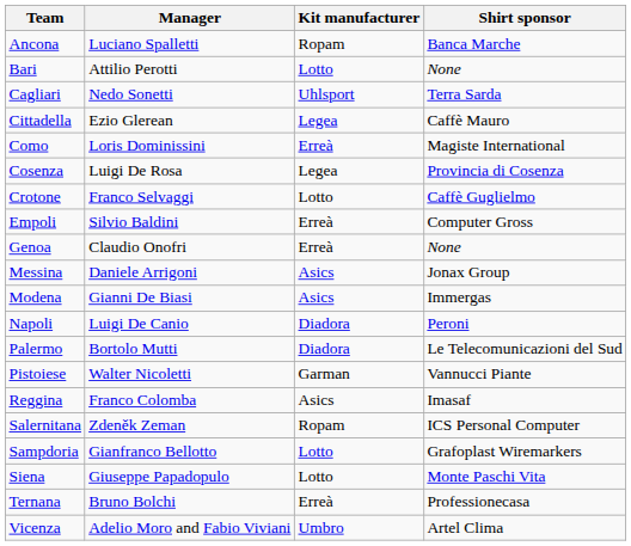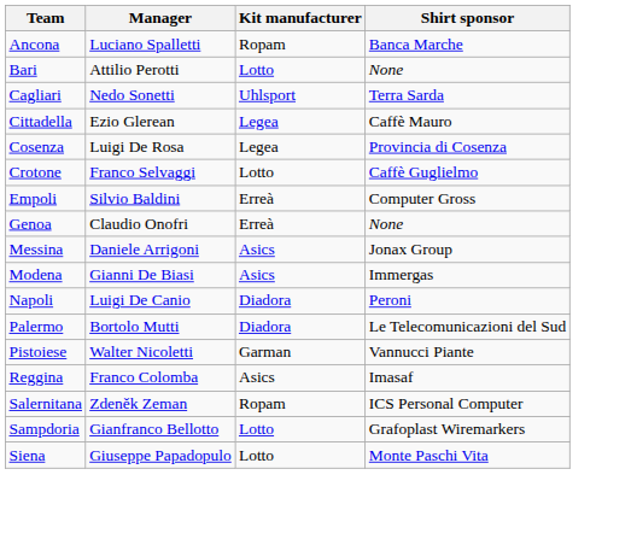 <table class="wikitable sortable">
 <tr>
 <th>Team</th>
 <th>Manager</th>
 <th>Kit manufacturer</th>
 <th>Shirt sponsor</th>
 </tr>
 <tr>
 <td><a href='#'>Ancona</a></td>
 <td> <a href='#'>Luciano Spalletti</a></td>
 <td>Ropam</td>
 <td><a href='#'>Banca Marche</a></td>
 </tr>
 <tr>
 <td><a href='#'>Bari</a></td>
 <td> Attilio Perotti</td>
 <td><a href='#'>Lotto</a></td>
 <td><em>None</em></td>
 </tr>
 <tr>
 <td><a href='#'>Cagliari</a></td>
 <td> <a href='#'>Nedo Sonetti</a></td>
 <td><a href='#'>Uhlsport</a></td>
 <td><a href='#'>Terra Sarda</a></td>
 </tr>
 <tr>
 <td><a href='#'>Cittadella</a></td>
 <td> Ezio Glerean</td>
 <td><a href='#'>Legea</a></td>
 <td>Caffè Mauro</td>
-</tr>
-<tr>
-<td><a href='#'>Como</a></td>
-<td> <a href='#'>Loris Dominissini</a></td>
-<td><a href='#'>Erreà</a></td>
-<td>Magiste International</td>
 </tr>
 <tr>
 <td><a href='#'>Cosenza</a></td>
 <td> Luigi De Rosa</td>
 <td>Legea</td>
 <td><a href='#'>Provincia di Cosenza</a></td>
 </tr>
 <tr>
 <td><a href='#'>Crotone</a></td>
 <td> <a href='#'>Franco Selvaggi</a></td>
 <td>Lotto</td>
 <td><a href='#'>Caffè Guglielmo</a></td>
 </tr>
 <tr>
 <td><a href='#'>Empoli</a></td>
 <td> <a href='#'>Silvio Baldini</a></td>
 <td>Erreà</td>
 <td>Computer Gross</td>
 </tr>
 <tr>
 <td><a href='#'>Genoa</a></td>
 <td> Claudio Onofri</td>
 <td>Erreà</td>
 <td><em>None</em></td>
 </tr>
 <tr>
 <td><a href='#'>Messina</a></td>
 <td> <a href='#'>Daniele Arrigoni</a></td>
 <td><a href='#'>Asics</a></td>
 <td>Jonax Group</td>
 </tr>
 <tr>
 <td><a href='#'>Modena</a></td>
 <td> <a href='#'>Gianni De Biasi</a></td>
 <td><a href='#'>Asics</a></td>
 <td>Immergas</td>
 </tr>
 <tr>
 <td><a href='#'>Napoli</a></td>
 <td> <a href='#'>Luigi De Canio</a></td>
 <td><a href='#'>Diadora</a></td>
 <td><a href='#'>Peroni</a></td>
 </tr>
 <tr>
 <td><a href='#'>Palermo</a></td>
 <td> <a href='#'>Bortolo Mutti</a></td>
 <td><a href='#'>Diadora</a></td>
 <td>Le Telecomunicazioni del Sud</td>
 </tr>
 <tr>
 <td><a href='#'>Pistoiese</a></td>
 <td> <a href='#'>Walter Nicoletti</a></td>
 <td>Garman</td>
 <td>Vannucci Piante</td>
 </tr>
 <tr>
 <td><a href='#'>Reggina</a></td>
 <td> <a href='#'>Franco Colomba</a></td>
 <td>Asics</td>
 <td>Imasaf</td>
 </tr>
 <tr>
 <td><a href='#'>Salernitana</a></td>
 <td> <a href='#'>Zdeněk Zeman</a></td>
 <td>Ropam</td>
 <td>ICS Personal Computer</td>
 </tr>
 <tr>
 <td><a href='#'>Sampdoria</a></td>
 <td> <a href='#'>Gianfranco Bellotto</a></td>
 <td><a href='#'>Lotto</a></td>
 <td>Grafoplast Wiremarkers</td>
 </tr>
 <tr>
 <td><a href='#'>Siena</a></td>
 <td> <a href='#'>Giuseppe Papadopulo</a></td>
 <td>Lotto</td>
 <td><a href='#'>Monte Paschi Vita</a></td>
 </tr>
-<tr>
-<td><a href='#'>Ternana</a></td>
-<td> <a href='#'>Bruno Bolchi</a></td>
-<td>Erreà</td>
-<td>Professionecasa</td>
-</tr>
-<tr>
-<td><a href='#'>Vicenza</a></td>
-<td> <a href='#'>Adelio Moro</a> and  <a href='#'>Fabio Viviani</a></td>
-<td><a href='#'>Umbro</a></td>
-<td>Artel Clima</td>
-</tr>
 </table>
